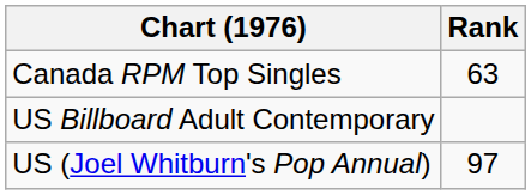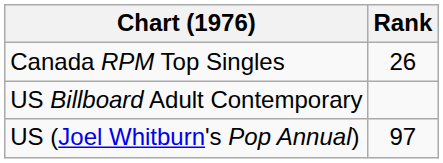 <table class="wikitable sortable">
 <tr>
 <th>Chart (1976)</th>
 <th>Rank</th>
 </tr>
 <tr>
 <td>Canada <em>RPM</em> Top Singles</td>
-<td style="text-align:center;">63</td>
+<td style="text-align:center;">26</td>
 </tr>
 <tr>
 <td>US <em>Billboard</em> Adult Contemporary</td>
 <td></td>
 </tr>
 <tr>
 <td>US (<a href='#'>Joel Whitburn</a>'s <em>Pop Annual</em>)</td>
 <td style="text-align:center;">97</td>
 </tr>
 </table>
